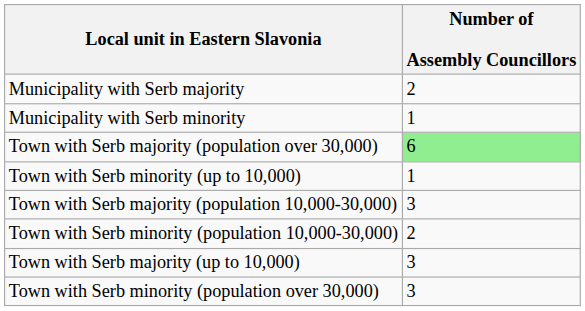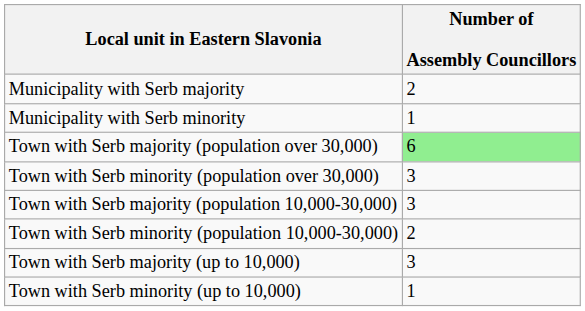 <table class="wikitable">
 <tr>
 <th>Local unit in Eastern Slavonia</th>
 <th>Number of <br><br>Assembly Councillors</th>
 </tr>
 <tr>
 <td>Municipality with Serb majority</td>
 <td>2</td>
 </tr>
 <tr>
 <td>Municipality with Serb minority</td>
 <td>1</td>
 </tr>
 <tr>
 <td>Town with Serb majority (population over 30,000)</td>
 <td style="background: lightgreen;">6</td>
 </tr>
 <tr>
-<td>Town with Serb minority (up to 10,000)</td>
-<td>1</td>
+<td>Town with Serb minority (population over 30,000)</td>
+<td>3</td>
 </tr>
 <tr>
 <td>Town with Serb majority (population 10,000-30,000)</td>
 <td>3</td>
 </tr>
 <tr>
 <td>Town with Serb minority (population 10,000-30,000)</td>
 <td>2</td>
 </tr>
 <tr>
 <td>Town with Serb majority (up to 10,000)</td>
 <td>3</td>
 </tr>
 <tr>
-<td>Town with Serb minority (population over 30,000)</td>
-<td>3</td>
+<td>Town with Serb minority (up to 10,000)</td>
+<td>1</td>
 </tr>
 </table>
